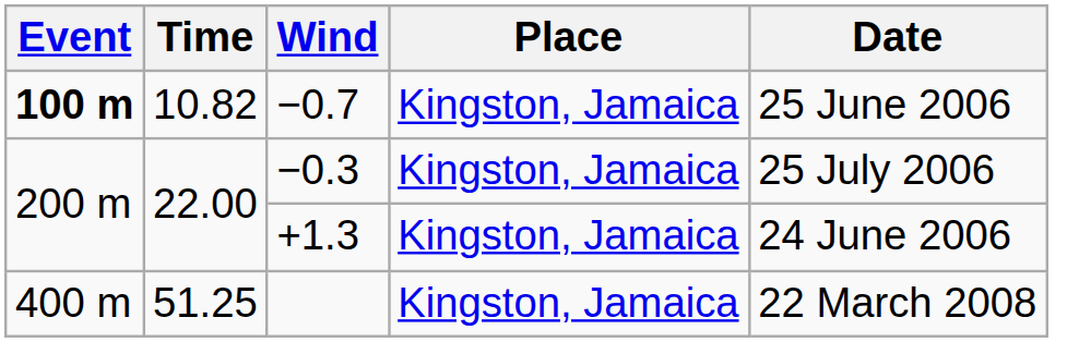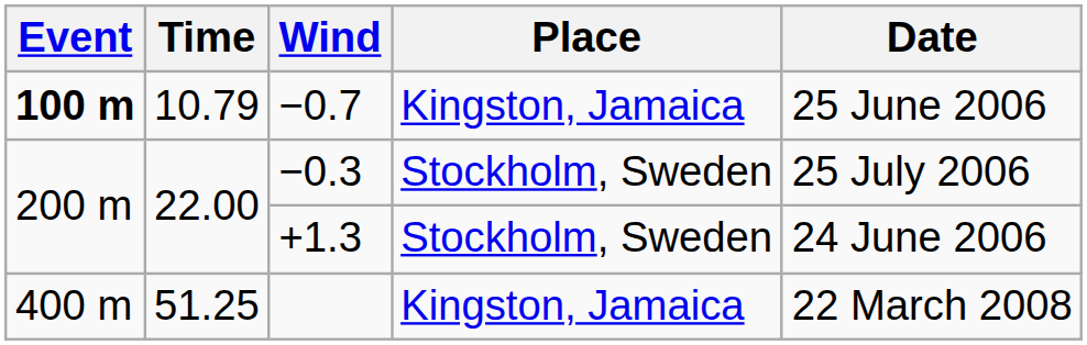 <table class="wikitable">
 <tr>
 <th><a href='#'>Event</a></th>
 <th>Time</th>
 <th><a href='#'>Wind</a></th>
 <th>Place</th>
 <th>Date</th>
 </tr>
 <tr>
 <td><strong>100 m</strong></td>
-<td>10.82</td>
+<td>10.79</td>
 <td>−0.7</td>
 <td><a href='#'>Kingston, Jamaica</a></td>
 <td>25 June 2006</td>
 </tr>
 <tr>
 <td rowspan="2">200 m</td>
 <td rowspan="2">22.00</td>
 <td>−0.3</td>
-<td><a href='#'>Kingston, Jamaica</a></td>
+<td><a href='#'>Stockholm</a>, Sweden</td>
 <td>25 July 2006</td>
 </tr>
 <tr>
 <td>+1.3</td>
-<td><a href='#'>Kingston, Jamaica</a></td>
+<td><a href='#'>Stockholm</a>, Sweden</td>
 <td>24 June 2006</td>
 </tr>
 <tr>
 <td>400 m</td>
 <td>51.25</td>
 <td></td>
 <td><a href='#'>Kingston, Jamaica</a></td>
 <td>22 March 2008</td>
 </tr>
 </table>
